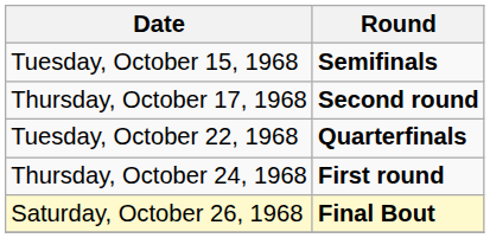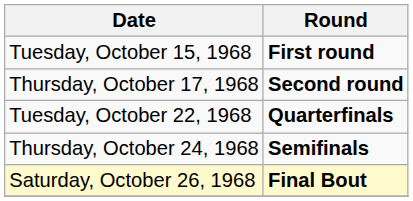 <table class="wikitable">
 <tr>
 <th>Date</th>
 <th>Round</th>
 </tr>
 <tr>
 <td>Tuesday, October 15, 1968</td>
-<td><strong>Semifinals</strong></td>
+<td><strong>First round</strong></td>
 </tr>
 <tr>
 <td>Thursday, October 17, 1968</td>
 <td><strong>Second round</strong></td>
 </tr>
 <tr>
 <td>Tuesday, October 22, 1968</td>
 <td><strong>Quarterfinals</strong></td>
 </tr>
 <tr>
 <td>Thursday, October 24, 1968</td>
-<td><strong>First round</strong></td>
+<td><strong>Semifinals</strong></td>
 </tr>
 <tr>
 <td style=background:lemonchiffon>Saturday, October 26, 1968</td>
 <td style=background:lemonchiffon><strong>Final Bout</strong></td>
 </tr>
 <tr>
 </tr>
 </table>
